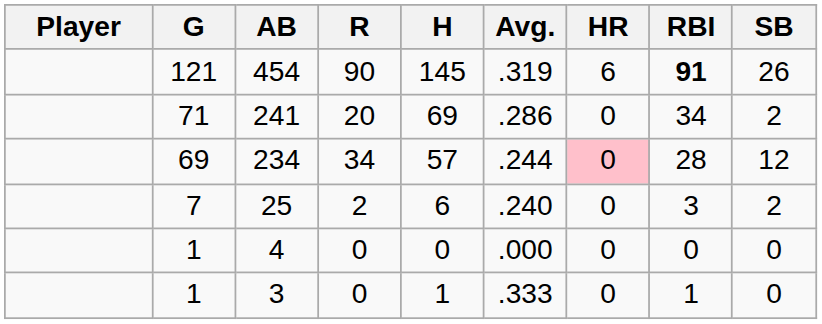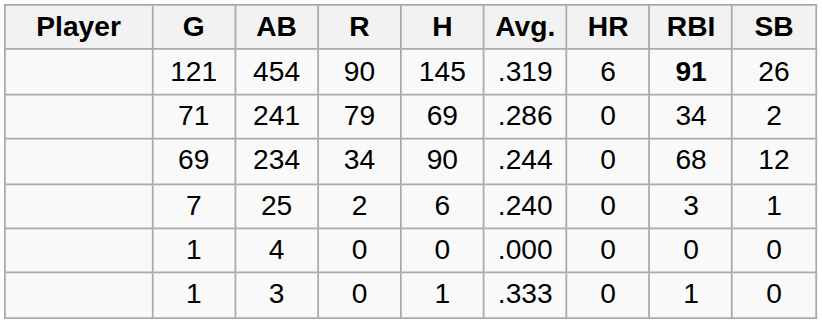 <table class="wikitable sortable">
 <tr>
 <th bgcolor="#DDDDFF" width="16%">Player</th>
 <th bgcolor="#DDDDFF" width="9%">G</th>
 <th bgcolor="#DDDDFF" width="9%">AB</th>
 <th bgcolor="#DDDDFF" width="9%">R</th>
 <th bgcolor="#DDDDFF" width="9%">H</th>
 <th bgcolor="#DDDDFF" width="9%">Avg.</th>
 <th bgcolor="#DDDDFF" width="9%">HR</th>
 <th bgcolor="#DDDDFF" width="9%">RBI</th>
 <th bgcolor="#DDDDFF" width="9%">SB</th>
 </tr>
 <tr align="center">
 <td></td>
 <td>121</td>
 <td>454</td>
 <td>90</td>
 <td>145</td>
 <td>.319</td>
 <td>6</td>
 <td><strong>91</strong></td>
 <td>26</td>
 </tr>
 <tr align="center">
 <td></td>
 <td>71</td>
 <td>241</td>
-<td>20</td>
+<td>79</td>
 <td>69</td>
 <td>.286</td>
 <td>0</td>
 <td>34</td>
 <td>2</td>
 </tr>
 <tr align="center">
 <td></td>
 <td>69</td>
 <td>234</td>
 <td>34</td>
-<td>57</td>
+<td>90</td>
 <td>.244</td>
-<td style="background: pink;">0</td>
-<td>28</td>
+<td>0</td>
+<td>68</td>
 <td>12</td>
 </tr>
 <tr align="center">
 <td></td>
 <td>7</td>
 <td>25</td>
 <td>2</td>
 <td>6</td>
 <td>.240</td>
 <td>0</td>
 <td>3</td>
-<td>2</td>
+<td>1</td>
 </tr>
 <tr align="center">
 <td></td>
 <td>1</td>
 <td>4</td>
 <td>0</td>
 <td>0</td>
 <td>.000</td>
 <td>0</td>
 <td>0</td>
 <td>0</td>
 </tr>
 <tr align="center">
 <td></td>
 <td>1</td>
 <td>3</td>
 <td>0</td>
 <td>1</td>
 <td>.333</td>
 <td>0</td>
 <td>1</td>
 <td>0</td>
 </tr>
 </table>
